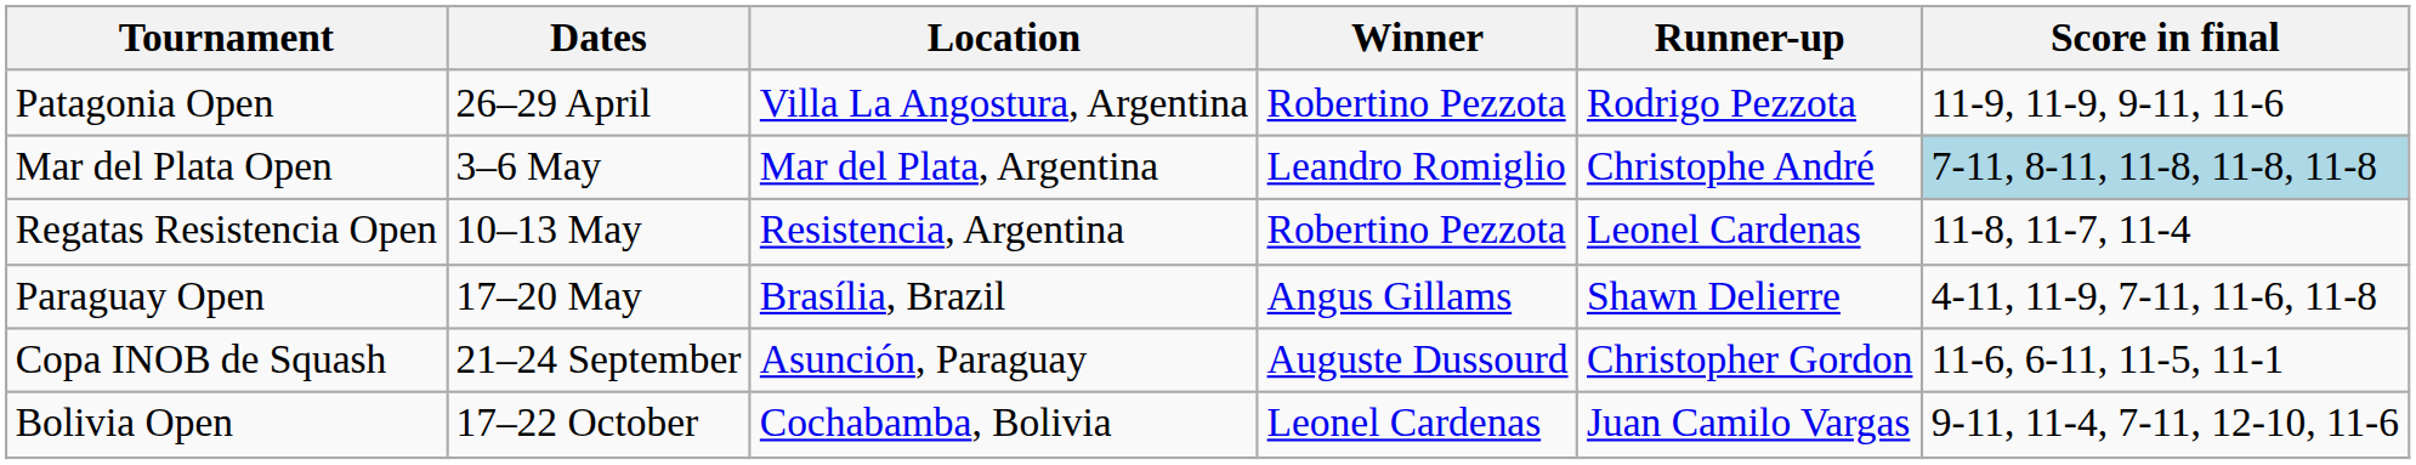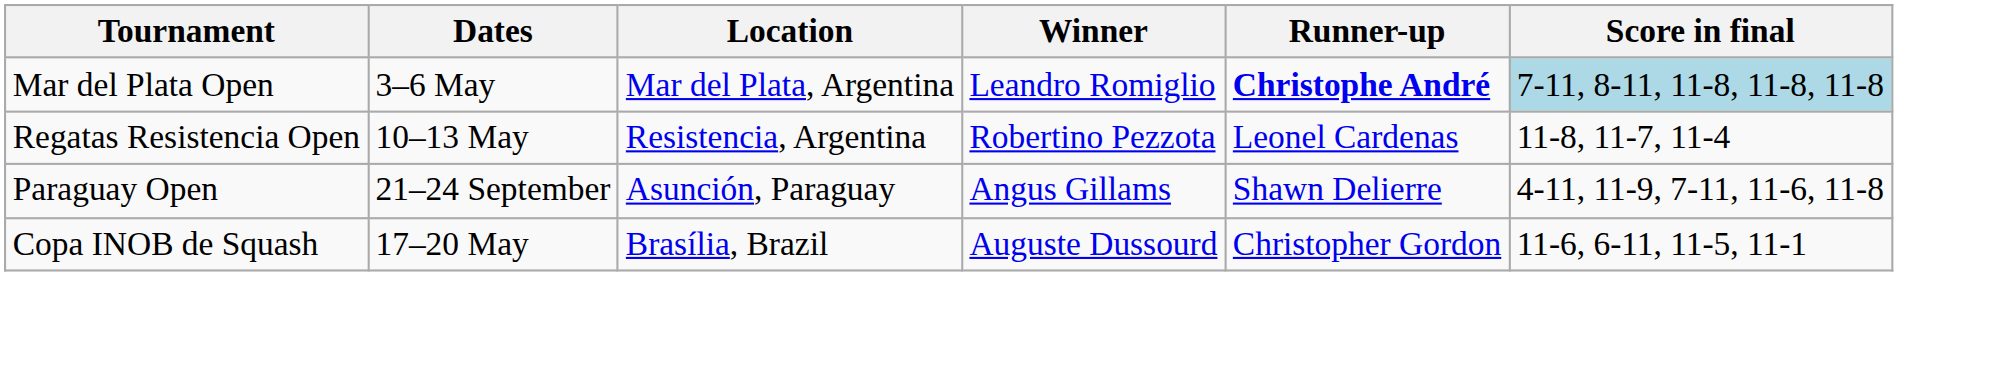 <table class="wikitable">
 <tr>
 <th>Tournament</th>
 <th>Dates</th>
 <th>Location</th>
 <th>Winner</th>
 <th>Runner-up</th>
 <th>Score in final</th>
 </tr>
 <tr>
-<td>Patagonia Open</td>
-<td>26–29 April</td>
-<td> <a href='#'>Villa La Angostura</a>, Argentina</td>
-<td> <a href='#'>Robertino Pezzota</a></td>
-<td> <a href='#'>Rodrigo Pezzota</a></td>
-<td>11-9, 11-9, 9-11, 11-6<br></td>
-</tr>
-<tr>
 <td>Mar del Plata Open</td>
 <td>3–6 May</td>
 <td> <a href='#'>Mar del Plata</a>, Argentina</td>
 <td> <a href='#'>Leandro Romiglio</a></td>
-<td> <a href='#'>Christophe André</a></td>
+<td><strong> <a href='#'>Christophe André</a></strong></td>
 <td style="background: lightblue;">7-11, 8-11, 11-8, 11-8, 11-8<br></td>
 </tr>
 <tr>
 <td>Regatas Resistencia Open</td>
 <td>10–13 May</td>
 <td> <a href='#'>Resistencia</a>, Argentina</td>
 <td> <a href='#'>Robertino Pezzota</a></td>
 <td> <a href='#'>Leonel Cardenas</a></td>
 <td>11-8, 11-7, 11-4<br></td>
 </tr>
 <tr>
 <td>Paraguay Open</td>
-<td>17–20 May</td>
-<td> <a href='#'>Brasília</a>, Brazil</td>
+<td>21–24 September</td>
+<td> <a href='#'>Asunción</a>, Paraguay</td>
 <td> <a href='#'>Angus Gillams</a></td>
 <td> <a href='#'>Shawn Delierre</a></td>
 <td>4-11, 11-9, 7-11, 11-6, 11-8<br></td>
 </tr>
 <tr>
 <td>Copa INOB de Squash</td>
-<td>21–24 September</td>
-<td> <a href='#'>Asunción</a>, Paraguay</td>
+<td>17–20 May</td>
+<td> <a href='#'>Brasília</a>, Brazil</td>
 <td> <a href='#'>Auguste Dussourd</a></td>
 <td> <a href='#'>Christopher Gordon</a></td>
 <td>11-6, 6-11, 11-5, 11-1<br></td>
 </tr>
-<tr>
-<td>Bolivia Open</td>
-<td>17–22 October</td>
-<td> <a href='#'>Cochabamba</a>, Bolivia</td>
-<td> <a href='#'>Leonel Cardenas</a></td>
-<td> <a href='#'>Juan Camilo Vargas</a></td>
-<td>9-11, 11-4, 7-11, 12-10, 11-6<br></td>
-</tr>
 </table>
